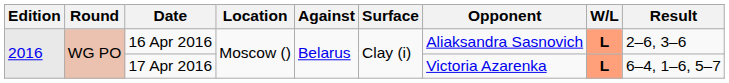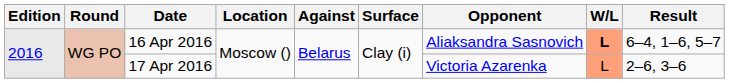 <table class=wikitable>
 <tr>
 <th>Edition</th>
 <th>Round</th>
 <th>Date</th>
 <th>Location</th>
 <th>Against</th>
 <th>Surface</th>
 <th>Opponent</th>
 <th>W/L</th>
 <th>Result</th>
 </tr>
 <tr>
 <td rowspan=2 bgcolor=#e9e9e9><a href='#'>2016</a></td>
 <td bgcolor=#ebc2af rowspan=2>WG PO</td>
 <td>16 Apr 2016</td>
 <td rowspan="2">Moscow ()</td>
 <td rowspan=2> <a href='#'>Belarus</a></td>
 <td rowspan=2>Clay (i)</td>
 <td><a href='#'>Aliaksandra Sasnovich</a></td>
 <td align=center bgcolor=FFA07A><strong>L</strong></td>
-<td>2–6, 3–6</td>
+<td>6–4, 1–6, 5–7</td>
 </tr>
 <tr>
 <td>17 Apr 2016</td>
 <td><a href='#'>Victoria Azarenka</a></td>
-<td align=center bgcolor=FFA07A><strong>L</strong></td>
-<td>6–4, 1–6, 5–7</td>
+<td align=center bgcolor=FFA07A>L</td>
+<td>2–6, 3–6</td>
 </tr>
 </table>
